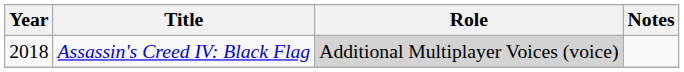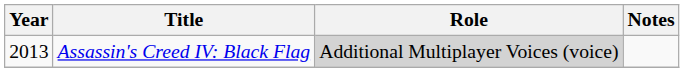 <table class="wikitable sortable">
 <tr>
 <th>Year</th>
 <th>Title</th>
 <th>Role</th>
 <th>Notes</th>
 </tr>
 <tr>
-<td>2018</td>
+<td>2013</td>
 <td><em><a href='#'>Assassin's Creed IV: Black Flag</a></em></td>
 <td style="background: lightgrey;">Additional Multiplayer Voices (voice)</td>
 <td></td>
 </tr>
 <tr>
 </tr>
 </table>
